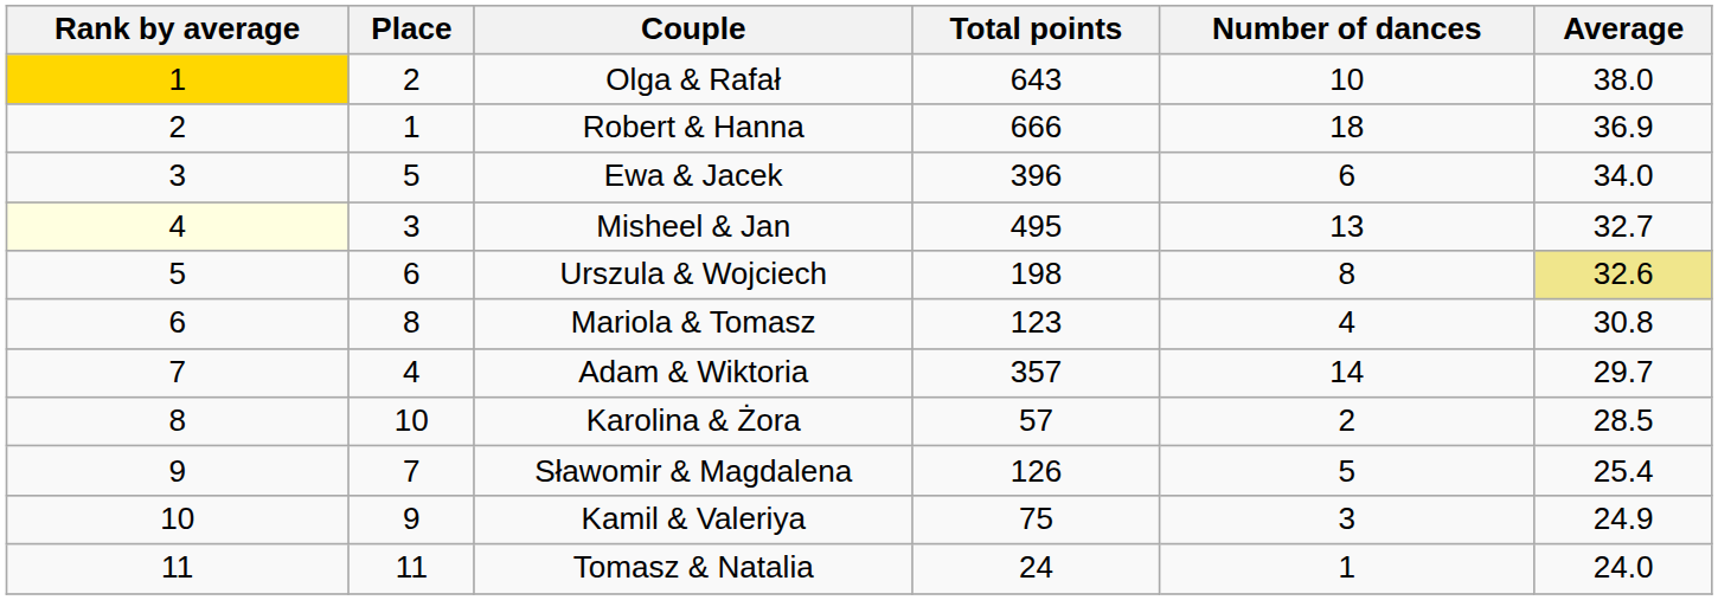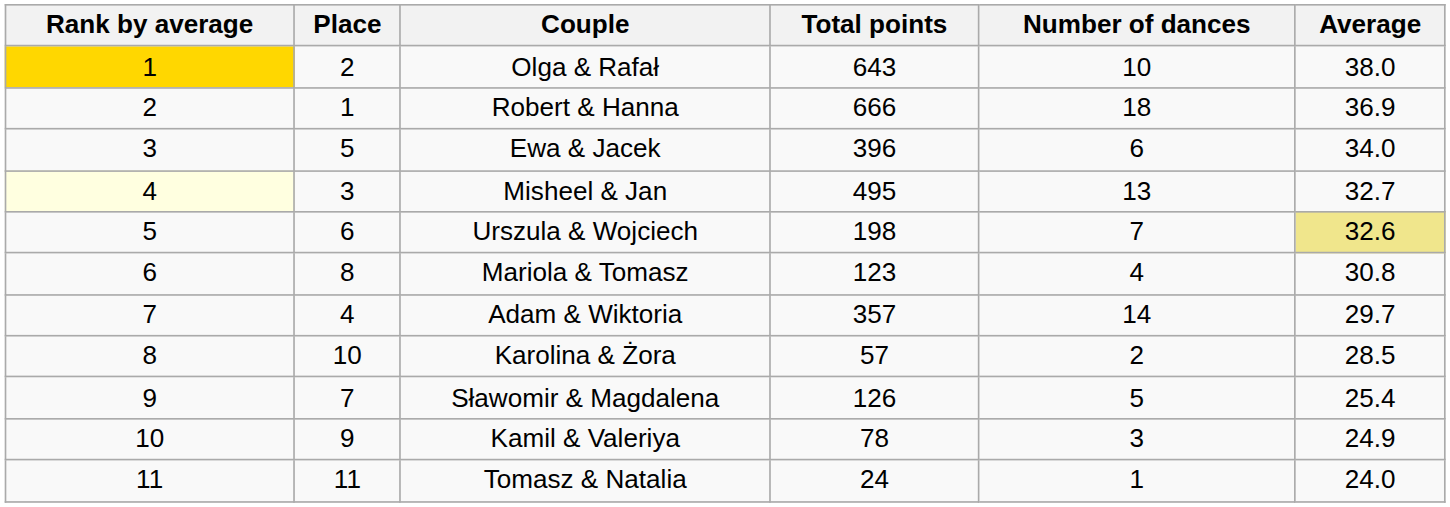 <table class="wikitable sortable"  style="margin:auto; text-align:center; white-space:nowrap; width:70%;">
 <tr>
 <th>Rank by average</th>
 <th>Place</th>
 <th>Couple</th>
 <th>Total points</th>
 <th>Number of dances</th>
 <th>Average </th>
 </tr>
 <tr>
 <td style="background: gold;">1</td>
 <td>2</td>
 <td>Olga & Rafał</td>
 <td>643</td>
 <td>10</td>
 <td>38.0</td>
 </tr>
 <tr>
 <td>2</td>
 <td>1</td>
 <td>Robert & Hanna</td>
 <td>666</td>
 <td>18</td>
 <td>36.9</td>
 </tr>
 <tr>
 <td>3</td>
 <td>5</td>
 <td>Ewa & Jacek</td>
 <td>396</td>
 <td>6</td>
 <td>34.0</td>
 </tr>
 <tr>
 <td style="background: lightyellow;">4</td>
 <td>3</td>
 <td>Misheel & Jan</td>
 <td>495</td>
 <td>13</td>
 <td>32.7</td>
 </tr>
 <tr>
 <td>5</td>
 <td>6</td>
 <td>Urszula & Wojciech</td>
 <td>198</td>
-<td>8</td>
+<td>7</td>
 <td style="background: khaki;">32.6</td>
 </tr>
 <tr>
 <td>6</td>
 <td>8</td>
 <td>Mariola & Tomasz</td>
 <td>123</td>
 <td>4</td>
 <td>30.8</td>
 </tr>
 <tr>
 <td>7</td>
 <td>4</td>
 <td>Adam & Wiktoria</td>
 <td>357</td>
 <td>14</td>
 <td>29.7</td>
 </tr>
 <tr>
 <td>8</td>
 <td>10</td>
 <td>Karolina & Żora</td>
 <td>57</td>
 <td>2</td>
 <td>28.5</td>
 </tr>
 <tr>
 <td>9</td>
 <td>7</td>
 <td>Sławomir & Magdalena</td>
 <td>126</td>
 <td>5</td>
 <td>25.4</td>
 </tr>
 <tr>
 <td>10</td>
 <td>9</td>
 <td>Kamil & Valeriya</td>
-<td>75</td>
+<td>78</td>
 <td>3</td>
 <td>24.9</td>
 </tr>
 <tr>
 <td>11</td>
 <td>11</td>
 <td>Tomasz & Natalia</td>
 <td>24</td>
 <td>1</td>
 <td>24.0</td>
 </tr>
 </table>
